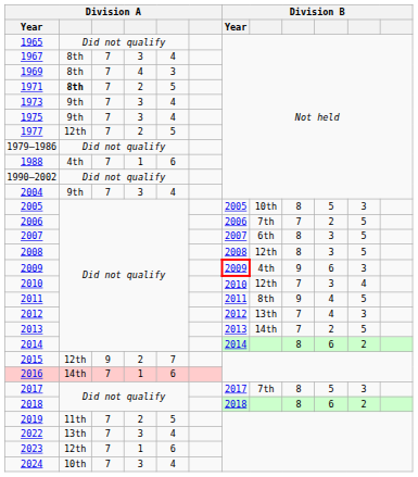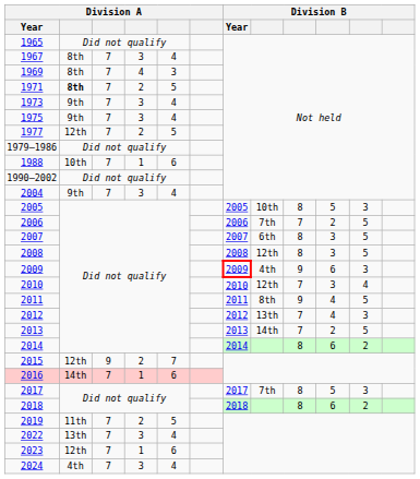 <table class="wikitable" style="text-align: center;">
 <tr>
 <th colspan=6>Division A</th>
 <th colspan=6>Division B</th>
 </tr>
 <tr>
 <th>Year</th>
 <th width=40></th>
 <th width=40></th>
 <th width=40></th>
 <th width=40></th>
 <th width=40></th>
 <th>Year</th>
 <th width=40></th>
 <th width=40></th>
 <th width=40></th>
 <th width=40></th>
 <th width=40></th>
 </tr>
 <tr>
 <td> <a href='#'>1965</a></td>
 <td ! colspan=4><em>Did not qualify</em></td>
 <td></td>
 <td colspan=6 rowspan=11><em>Not held</em></td>
 </tr>
 <tr>
 <td> <a href='#'>1967</a></td>
 <td>8th</td>
 <td>7</td>
 <td>3</td>
 <td>4</td>
 <td></td>
 </tr>
 <tr>
 <td> <a href='#'>1969</a></td>
 <td>8th</td>
 <td>7</td>
 <td>4</td>
 <td>3</td>
 <td></td>
 </tr>
 <tr>
 <td> <a href='#'>1971</a></td>
 <td><strong>8th</strong></td>
 <td>7</td>
 <td>2</td>
 <td>5</td>
 <td></td>
 </tr>
 <tr>
 <td> <a href='#'>1973</a></td>
 <td>9th</td>
 <td>7</td>
 <td>3</td>
 <td>4</td>
 <td></td>
 </tr>
 <tr>
 <td> <a href='#'>1975</a></td>
 <td>9th</td>
 <td>7</td>
 <td>3</td>
 <td>4</td>
 <td></td>
 </tr>
 <tr>
 <td> <a href='#'>1977</a></td>
 <td>12th</td>
 <td>7</td>
 <td>2</td>
 <td>5</td>
 <td></td>
 </tr>
 <tr>
 <td>1979–1986</td>
 <td ! colspan=4><em>Did not qualify</em></td>
 <td></td>
 </tr>
 <tr>
 <td> <a href='#'>1988</a></td>
-<td>4th</td>
+<td>10th</td>
 <td>7</td>
 <td>1</td>
 <td>6</td>
 <td></td>
 </tr>
 <tr>
 <td>1990–2002</td>
 <td ! colspan=4><em>Did not qualify</em></td>
 <td></td>
 </tr>
 <tr>
 <td> <a href='#'>2004</a></td>
 <td>9th</td>
 <td>7</td>
 <td>3</td>
 <td>4</td>
 <td></td>
 </tr>
 <tr>
 <td> <a href='#'>2005</a></td>
 <td ! colspan=4 rowspan=10><em>Did not qualify</em></td>
 <td></td>
 <td> <a href='#'>2005</a></td>
 <td>10th</td>
 <td>8</td>
 <td>5</td>
 <td>3</td>
 <td></td>
 </tr>
 <tr>
 <td> <a href='#'>2006</a></td>
 <td></td>
 <td> <a href='#'>2006</a></td>
 <td>7th</td>
 <td>7</td>
 <td>2</td>
 <td>5</td>
 <td></td>
 </tr>
 <tr>
 <td> <a href='#'>2007</a></td>
 <td></td>
 <td> <a href='#'>2007</a></td>
 <td>6th</td>
 <td>8</td>
 <td>3</td>
 <td>5</td>
 <td></td>
 </tr>
 <tr>
 <td> <a href='#'>2008</a></td>
 <td></td>
 <td> <a href='#'>2008</a></td>
 <td>12th</td>
 <td>8</td>
 <td>3</td>
 <td>5</td>
 <td></td>
 </tr>
 <tr>
 <td> <a href='#'>2009</a></td>
 <td></td>
 <td style="border: 3px solid red"> <a href='#'>2009</a></td>
 <td>4th</td>
 <td>9</td>
 <td>6</td>
 <td>3</td>
 <td></td>
 </tr>
 <tr>
 <td> <a href='#'>2010</a></td>
 <td></td>
 <td> <a href='#'>2010</a></td>
 <td>12th</td>
 <td>7</td>
 <td>3</td>
 <td>4</td>
 <td></td>
 </tr>
 <tr>
 <td> <a href='#'>2011</a></td>
 <td></td>
 <td> <a href='#'>2011</a></td>
 <td>8th</td>
 <td>9</td>
 <td>4</td>
 <td>5</td>
 <td></td>
 </tr>
 <tr>
 <td> <a href='#'>2012</a></td>
 <td></td>
 <td> <a href='#'>2012</a></td>
 <td>13th</td>
 <td>7</td>
 <td>4</td>
 <td>3</td>
 <td></td>
 </tr>
 <tr>
 <td> <a href='#'>2013</a></td>
 <td></td>
 <td> <a href='#'>2013</a></td>
 <td>14th</td>
 <td>7</td>
 <td>2</td>
 <td>5</td>
 <td></td>
 </tr>
 <tr>
 <td> <a href='#'>2014</a></td>
 <td></td>
 <td bgcolor=#ccffcc> <a href='#'>2014</a></td>
 <td bgcolor=#ccffcc></td>
 <td bgcolor=#ccffcc>8</td>
 <td bgcolor=#ccffcc>6</td>
 <td bgcolor=#ccffcc>2</td>
 <td bgcolor=#ccffcc></td>
 </tr>
 <tr>
 <td> <a href='#'>2015</a></td>
 <td>12th</td>
 <td>9</td>
 <td>2</td>
 <td>7</td>
 <td></td>
 <td colspan=6 rowspan=2></td>
 </tr>
 <tr bgcolor=#ffcccc>
 <td> <a href='#'>2016</a></td>
 <td>14th</td>
 <td>7</td>
 <td>1</td>
 <td>6</td>
 <td></td>
 </tr>
 <tr>
 <td> <a href='#'>2017</a></td>
 <td ! colspan=4 rowspan=2><em>Did not qualify</em></td>
 <td></td>
 <td> <a href='#'>2017</a></td>
 <td>7th</td>
 <td>8</td>
 <td>5</td>
 <td>3</td>
 <td></td>
 </tr>
 <tr>
 <td> <a href='#'>2018</a></td>
 <td></td>
 <td bgcolor=#ccffcc> <a href='#'>2018</a></td>
 <td bgcolor=#ccffcc></td>
 <td bgcolor=#ccffcc>8</td>
 <td bgcolor=#ccffcc>6</td>
 <td bgcolor=#ccffcc>2</td>
 <td bgcolor=#ccffcc></td>
 </tr>
 <tr>
 <td> <a href='#'>2019</a></td>
 <td>11th</td>
 <td>7</td>
 <td>2</td>
 <td>5</td>
 <td></td>
 <td colspan=6 rowspan=4></td>
 </tr>
 <tr>
 <td> <a href='#'>2022</a></td>
 <td>13th</td>
 <td>7</td>
 <td>3</td>
 <td>4</td>
 <td></td>
 </tr>
 <tr>
 <td> <a href='#'>2023</a></td>
 <td>12th</td>
 <td>7</td>
 <td>1</td>
 <td>6</td>
 <td></td>
 </tr>
 <tr>
 <td> <a href='#'>2024</a></td>
-<td>10th</td>
+<td>4th</td>
 <td>7</td>
 <td>3</td>
 <td>4</td>
 <td></td>
 </tr>
 </table>
